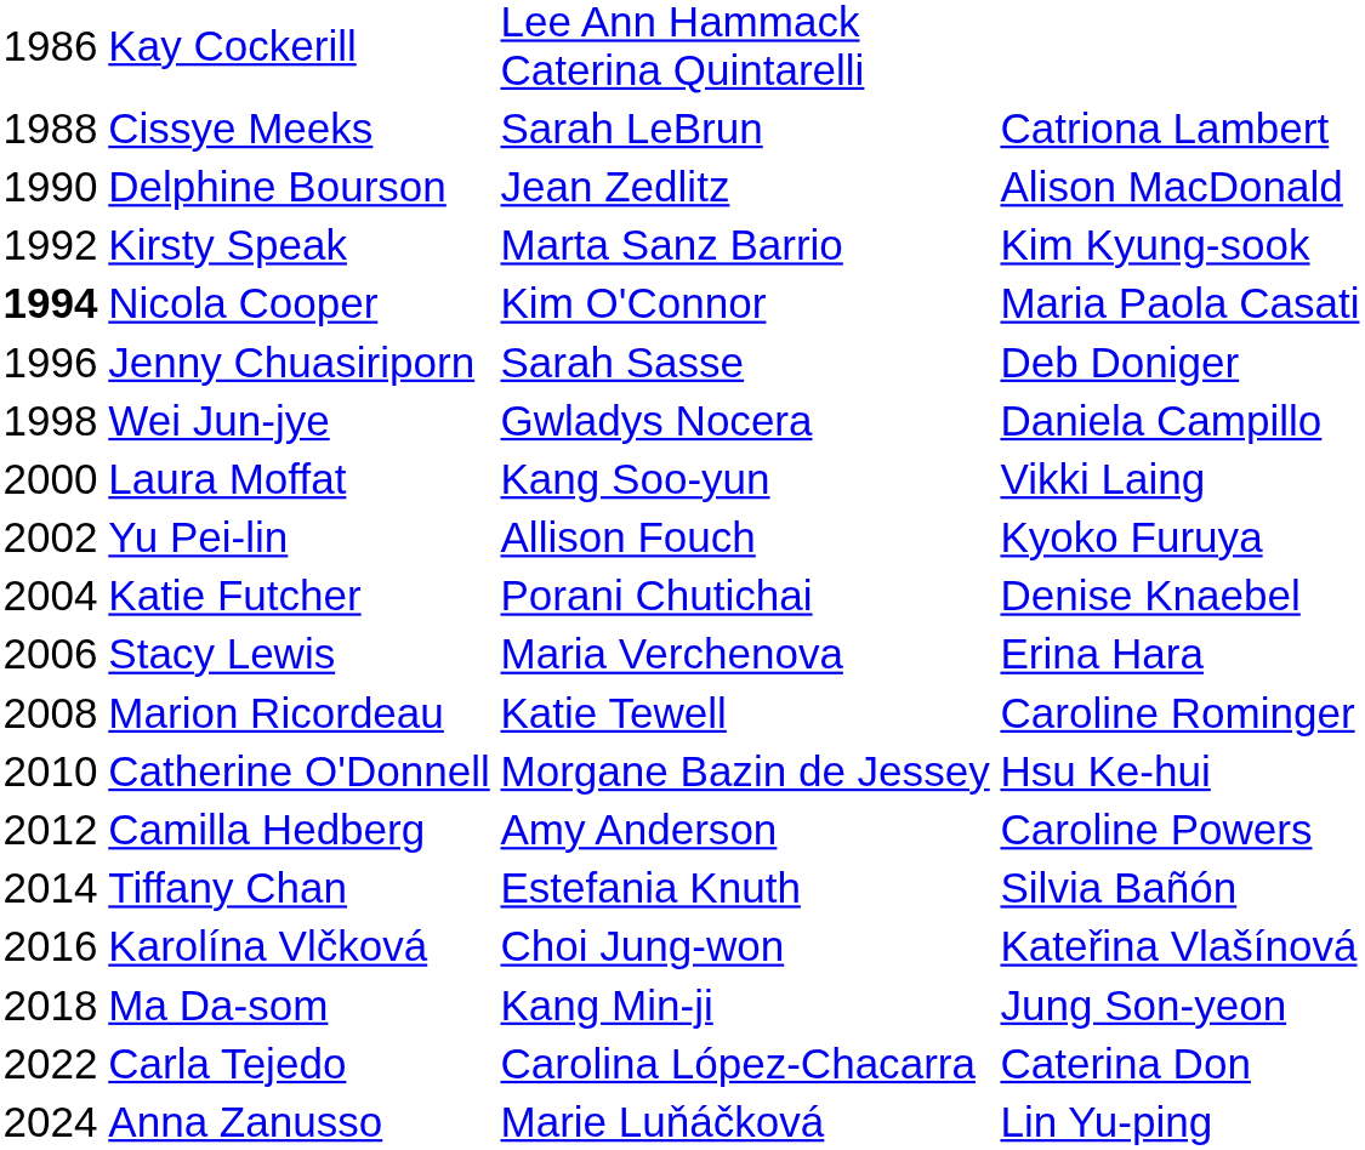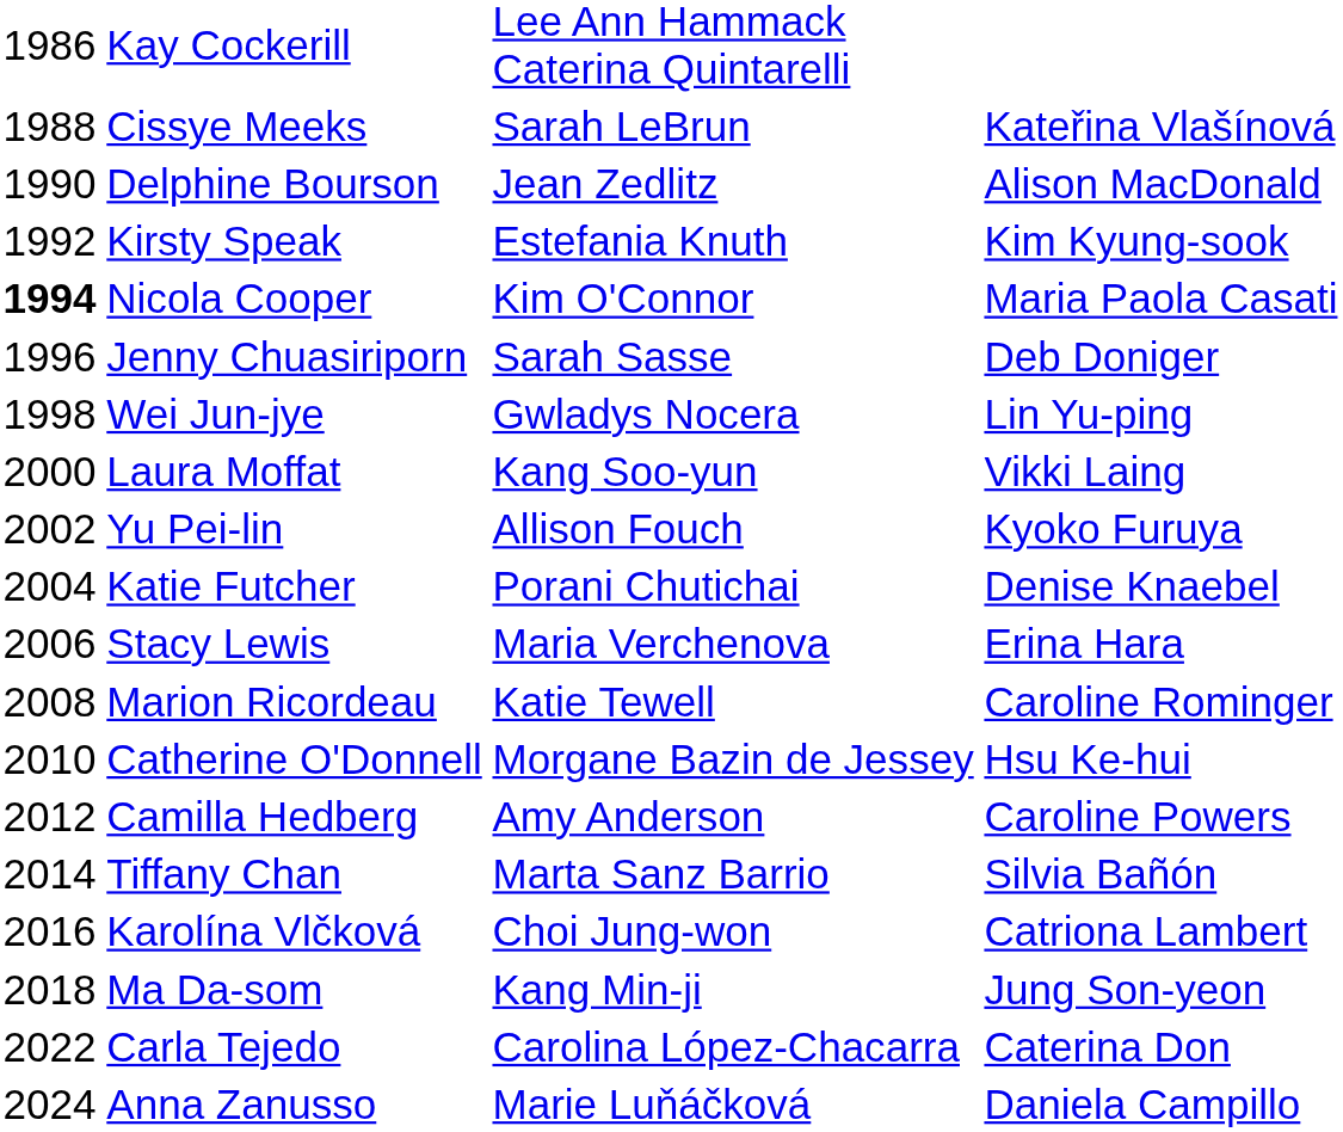 <table>
 <tr>
 <td>1986</td>
 <td> <a href='#'>Kay Cockerill</a></td>
 <td> <a href='#'>Lee Ann Hammack</a><br> <a href='#'>Caterina Quintarelli</a></td>
 <td></td>
 <td></td>
 </tr>
 <tr>
 <td>1988</td>
 <td> <a href='#'>Cissye Meeks</a></td>
 <td> <a href='#'>Sarah LeBrun</a></td>
-<td> <a href='#'>Catriona Lambert</a></td>
+<td> <a href='#'>Kateřina Vlašínová</a></td>
 <td></td>
 </tr>
 <tr>
 <td>1990</td>
 <td> <a href='#'>Delphine Bourson</a></td>
 <td> <a href='#'>Jean Zedlitz</a></td>
 <td> <a href='#'>Alison MacDonald</a></td>
 <td></td>
 </tr>
 <tr>
 <td>1992</td>
 <td> <a href='#'>Kirsty Speak</a></td>
-<td> <a href='#'>Marta Sanz Barrio</a></td>
+<td> <a href='#'>Estefania Knuth</a></td>
 <td> <a href='#'>Kim Kyung-sook</a></td>
 <td></td>
 </tr>
 <tr>
 <td><strong>1994</strong></td>
 <td> <a href='#'>Nicola Cooper</a></td>
 <td> <a href='#'>Kim O'Connor</a></td>
 <td> <a href='#'>Maria Paola Casati</a></td>
 <td></td>
 </tr>
 <tr>
 <td>1996</td>
 <td> <a href='#'>Jenny Chuasiriporn</a></td>
 <td> <a href='#'>Sarah Sasse</a></td>
 <td> <a href='#'>Deb Doniger</a></td>
 <td></td>
 </tr>
 <tr>
 <td>1998</td>
 <td> <a href='#'>Wei Jun-jye</a></td>
 <td> <a href='#'>Gwladys Nocera</a></td>
-<td> <a href='#'>Daniela Campillo</a></td>
+<td> <a href='#'>Lin Yu-ping</a></td>
 <td></td>
 </tr>
 <tr>
 <td>2000</td>
 <td> <a href='#'>Laura Moffat</a></td>
 <td> <a href='#'>Kang Soo-yun</a></td>
 <td> <a href='#'>Vikki Laing</a></td>
 <td></td>
 </tr>
 <tr>
 <td>2002</td>
 <td> <a href='#'>Yu Pei-lin</a></td>
 <td> <a href='#'>Allison Fouch</a></td>
 <td> <a href='#'>Kyoko Furuya</a></td>
 <td></td>
 </tr>
 <tr>
 <td>2004</td>
 <td> <a href='#'>Katie Futcher</a></td>
 <td> <a href='#'>Porani Chutichai</a></td>
 <td> <a href='#'>Denise Knaebel</a></td>
 <td></td>
 </tr>
 <tr>
 <td>2006</td>
 <td> <a href='#'>Stacy Lewis</a></td>
 <td> <a href='#'>Maria Verchenova</a></td>
 <td> <a href='#'>Erina Hara</a></td>
 <td></td>
 </tr>
 <tr>
 <td>2008</td>
 <td> <a href='#'>Marion Ricordeau</a></td>
 <td> <a href='#'>Katie Tewell</a></td>
 <td> <a href='#'>Caroline Rominger</a></td>
 <td></td>
 </tr>
 <tr>
 <td>2010</td>
 <td> <a href='#'>Catherine O'Donnell</a></td>
 <td> <a href='#'>Morgane Bazin de Jessey</a></td>
 <td> <a href='#'>Hsu Ke-hui</a></td>
 <td></td>
 </tr>
 <tr>
 <td>2012</td>
 <td> <a href='#'>Camilla Hedberg</a></td>
 <td> <a href='#'>Amy Anderson</a></td>
 <td> <a href='#'>Caroline Powers</a></td>
 <td></td>
 </tr>
 <tr>
 <td>2014</td>
 <td> <a href='#'>Tiffany Chan</a></td>
-<td> <a href='#'>Estefania Knuth</a></td>
+<td> <a href='#'>Marta Sanz Barrio</a></td>
 <td> <a href='#'>Silvia Bañón</a></td>
 <td></td>
 </tr>
 <tr>
 <td>2016</td>
 <td> <a href='#'>Karolína Vlčková</a></td>
 <td> <a href='#'>Choi Jung-won</a></td>
-<td> <a href='#'>Kateřina Vlašínová</a></td>
+<td> <a href='#'>Catriona Lambert</a></td>
 <td></td>
 </tr>
 <tr>
 <td>2018</td>
 <td> <a href='#'>Ma Da-som</a></td>
 <td> <a href='#'>Kang Min-ji</a></td>
 <td> <a href='#'>Jung Son-yeon</a></td>
 <td></td>
 </tr>
 <tr>
 <td>2022</td>
 <td> <a href='#'>Carla Tejedo</a></td>
 <td> <a href='#'>Carolina López-Chacarra</a></td>
 <td> <a href='#'>Caterina Don</a></td>
 <td></td>
 </tr>
 <tr>
 <td>2024</td>
 <td> <a href='#'>Anna Zanusso</a></td>
 <td> <a href='#'>Marie Luňáčková</a></td>
-<td> <a href='#'>Lin Yu-ping</a></td>
+<td> <a href='#'>Daniela Campillo</a></td>
 <td></td>
 </tr>
 </table>
